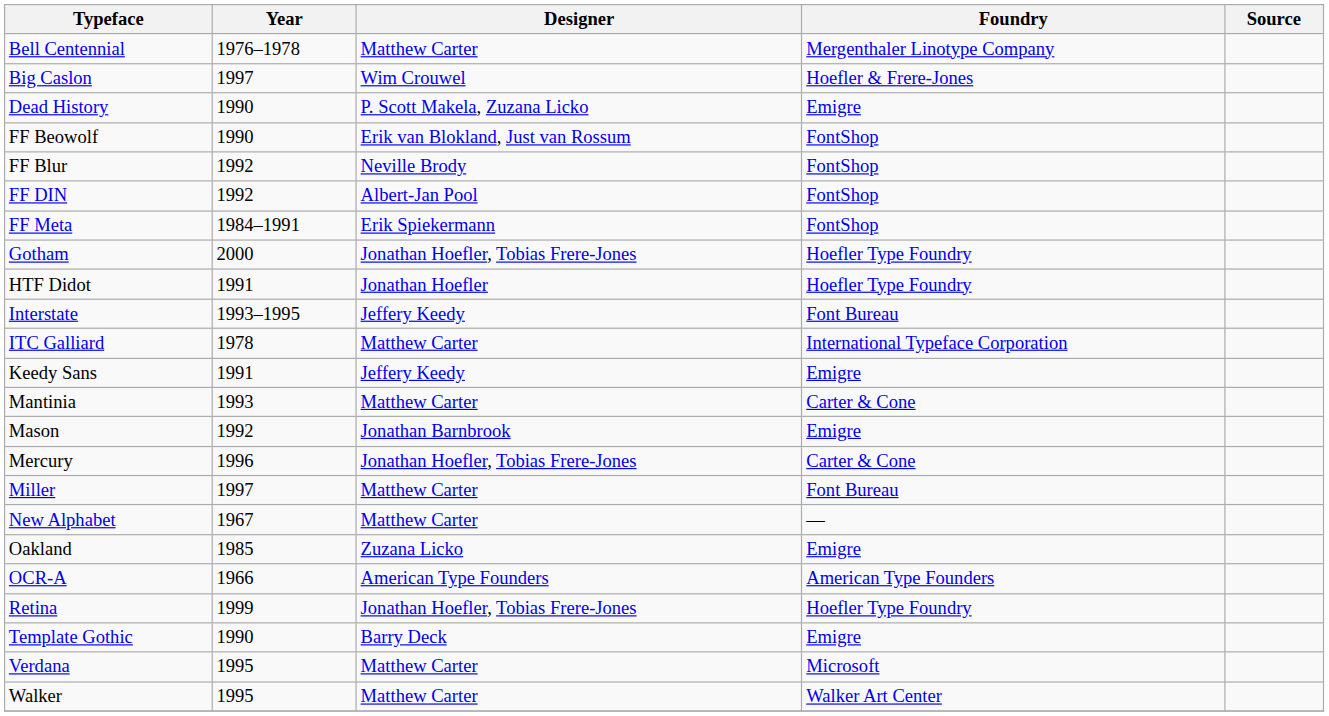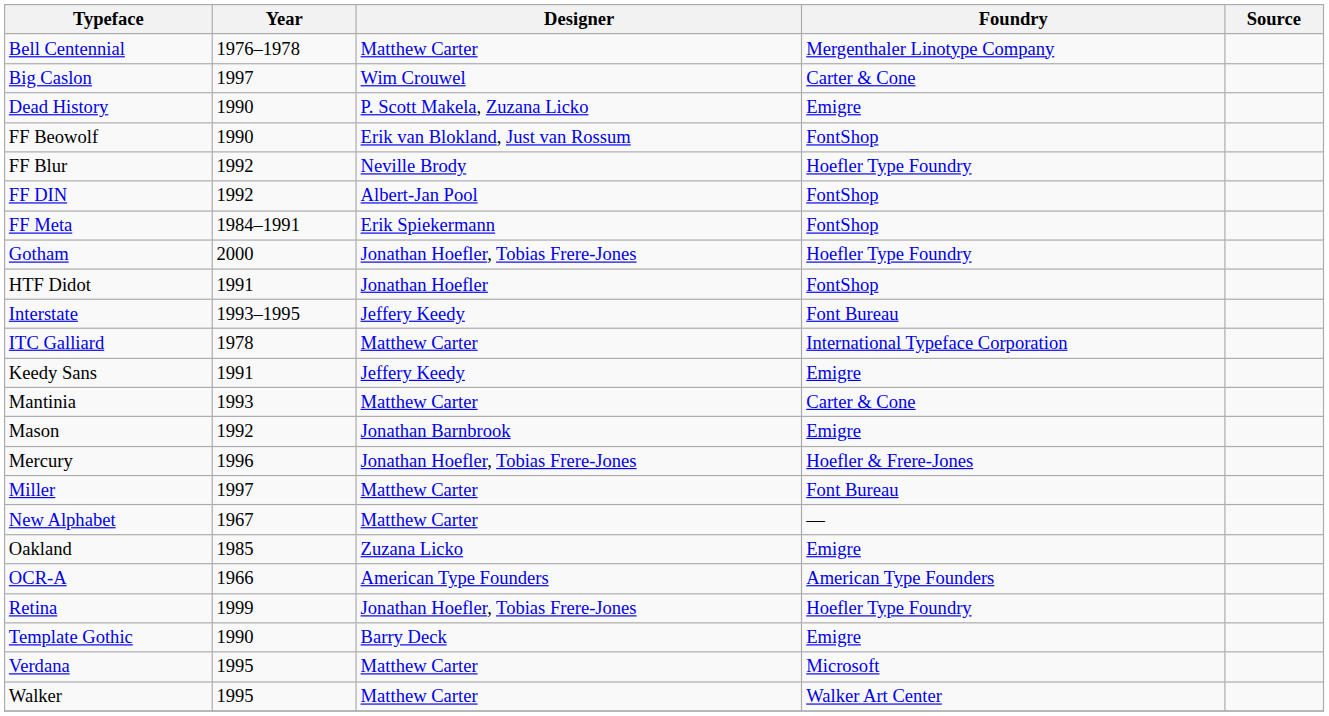 <table class="wikitable sortable" style="width:90%">
 <tr>
 <th>Typeface</th>
 <th>Year</th>
 <th>Designer</th>
 <th>Foundry</th>
 <th>Source</th>
 </tr>
 <tr>
 <td><a href='#'>Bell Centennial</a></td>
 <td>1976–1978</td>
 <td><a href='#'>Matthew Carter</a></td>
 <td><a href='#'>Mergenthaler Linotype Company</a></td>
 <td></td>
 </tr>
 <tr>
 <td><a href='#'>Big Caslon</a></td>
 <td>1997</td>
 <td><a href='#'>Wim Crouwel</a></td>
-<td><a href='#'>Hoefler & Frere-Jones</a></td>
+<td><a href='#'>Carter & Cone</a></td>
 <td></td>
 </tr>
 <tr>
 <td><a href='#'>Dead History</a></td>
 <td>1990</td>
 <td><a href='#'>P. Scott Makela</a>, <a href='#'>Zuzana Licko</a></td>
 <td><a href='#'>Emigre</a></td>
 <td></td>
 </tr>
 <tr>
 <td>FF Beowolf</td>
 <td>1990</td>
 <td><a href='#'>Erik van Blokland</a>, <a href='#'>Just van Rossum</a></td>
 <td><a href='#'>FontShop</a></td>
 <td></td>
 </tr>
 <tr>
 <td>FF Blur</td>
 <td>1992</td>
 <td><a href='#'>Neville Brody</a></td>
-<td><a href='#'>FontShop</a></td>
+<td><a href='#'>Hoefler Type Foundry</a></td>
 <td></td>
 </tr>
 <tr>
 <td><a href='#'>FF DIN</a></td>
 <td>1992</td>
 <td><a href='#'>Albert-Jan Pool</a></td>
 <td><a href='#'>FontShop</a></td>
 <td></td>
 </tr>
 <tr>
 <td><a href='#'>FF Meta</a></td>
 <td>1984–1991</td>
 <td><a href='#'>Erik Spiekermann</a></td>
 <td><a href='#'>FontShop</a></td>
 <td></td>
 </tr>
 <tr>
 <td><a href='#'>Gotham</a></td>
 <td>2000</td>
 <td><a href='#'>Jonathan Hoefler</a>, <a href='#'>Tobias Frere-Jones</a></td>
 <td><a href='#'>Hoefler Type Foundry</a></td>
 <td></td>
 </tr>
 <tr>
 <td>HTF Didot</td>
 <td>1991</td>
 <td><a href='#'>Jonathan Hoefler</a></td>
-<td><a href='#'>Hoefler Type Foundry</a></td>
+<td><a href='#'>FontShop</a></td>
 <td></td>
 </tr>
 <tr>
 <td><a href='#'>Interstate</a></td>
 <td>1993–1995</td>
 <td><a href='#'>Jeffery Keedy</a></td>
 <td><a href='#'>Font Bureau</a></td>
 <td></td>
 </tr>
 <tr>
 <td><a href='#'>ITC Galliard</a></td>
 <td>1978</td>
 <td><a href='#'>Matthew Carter</a></td>
 <td><a href='#'>International Typeface Corporation</a></td>
 <td></td>
 </tr>
 <tr>
 <td>Keedy Sans</td>
 <td>1991</td>
 <td><a href='#'>Jeffery Keedy</a></td>
 <td><a href='#'>Emigre</a></td>
 <td></td>
 </tr>
 <tr>
 <td>Mantinia</td>
 <td>1993</td>
 <td><a href='#'>Matthew Carter</a></td>
 <td><a href='#'>Carter & Cone</a></td>
 <td></td>
 </tr>
 <tr>
 <td>Mason</td>
 <td>1992</td>
 <td><a href='#'>Jonathan Barnbrook</a></td>
 <td><a href='#'>Emigre</a></td>
 <td></td>
 </tr>
 <tr>
 <td>Mercury</td>
 <td>1996</td>
 <td><a href='#'>Jonathan Hoefler</a>, <a href='#'>Tobias Frere-Jones</a></td>
-<td><a href='#'>Carter & Cone</a></td>
+<td><a href='#'>Hoefler & Frere-Jones</a></td>
 <td></td>
 </tr>
 <tr>
 <td><a href='#'>Miller</a></td>
 <td>1997</td>
 <td><a href='#'>Matthew Carter</a></td>
 <td><a href='#'>Font Bureau</a></td>
 <td></td>
 </tr>
 <tr>
 <td><a href='#'>New Alphabet</a></td>
 <td>1967</td>
 <td><a href='#'>Matthew Carter</a></td>
 <td>—</td>
 <td></td>
 </tr>
 <tr>
 <td>Oakland</td>
 <td>1985</td>
 <td><a href='#'>Zuzana Licko</a></td>
 <td><a href='#'>Emigre</a></td>
 <td></td>
 </tr>
 <tr>
 <td><a href='#'>OCR-A</a></td>
 <td>1966</td>
 <td><a href='#'>American Type Founders</a></td>
 <td><a href='#'>American Type Founders</a></td>
 <td></td>
 </tr>
 <tr>
 <td><a href='#'>Retina</a></td>
 <td>1999</td>
 <td><a href='#'>Jonathan Hoefler</a>, <a href='#'>Tobias Frere-Jones</a></td>
 <td><a href='#'>Hoefler Type Foundry</a></td>
 <td></td>
 </tr>
 <tr>
 <td><a href='#'>Template Gothic</a></td>
 <td>1990</td>
 <td><a href='#'>Barry Deck</a></td>
 <td><a href='#'>Emigre</a></td>
 <td></td>
 </tr>
 <tr>
 <td><a href='#'>Verdana</a></td>
 <td>1995</td>
 <td><a href='#'>Matthew Carter</a></td>
 <td><a href='#'>Microsoft</a></td>
 <td></td>
 </tr>
 <tr>
 <td>Walker</td>
 <td>1995</td>
 <td><a href='#'>Matthew Carter</a></td>
 <td><a href='#'>Walker Art Center</a></td>
 <td></td>
 </tr>
 <tr>
 </tr>
 </table>
